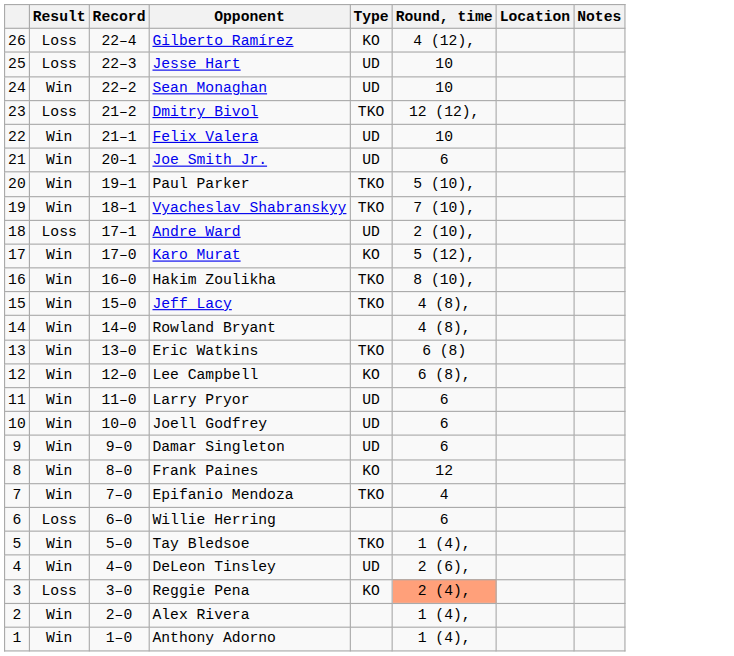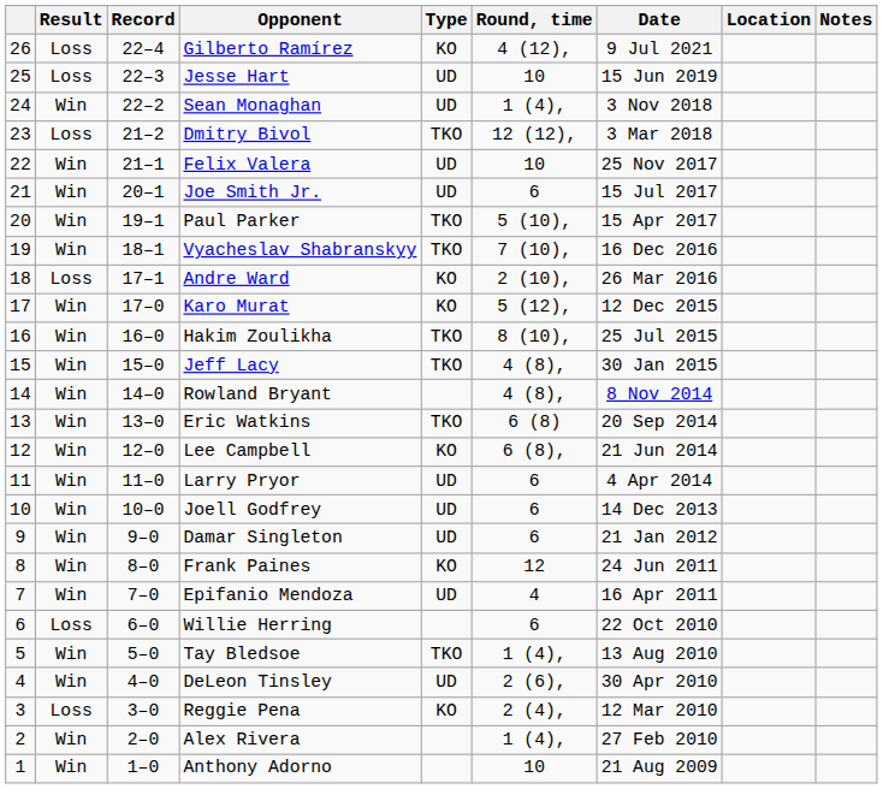 <table class="wikitable" style="text-align:center">
 <tr>
 <th></th>
 <th>Result</th>
 <th>Record</th>
 <th>Opponent</th>
 <th>Type</th>
 <th>Round, time</th>
+<th>Date</th>
 <th>Location</th>
 <th>Notes</th>
 </tr>
 <tr>
 <td>26</td>
 <td>Loss</td>
 <td>22–4</td>
 <td style="text-align:left;"><a href='#'>Gilberto Ramírez</a></td>
 <td>KO</td>
 <td>4 (12), </td>
+<td>9 Jul 2021</td>
 <td style="text-align:left;"></td>
 <td style="text-align:left;"></td>
 </tr>
 <tr>
 <td>25</td>
 <td>Loss</td>
 <td>22–3</td>
 <td style="text-align:left;"><a href='#'>Jesse Hart</a></td>
 <td>UD</td>
 <td>10</td>
+<td>15 Jun 2019</td>
 <td style="text-align:left;"></td>
 <td></td>
 </tr>
 <tr>
 <td>24</td>
 <td>Win</td>
 <td>22–2</td>
 <td style="text-align:left;"><a href='#'>Sean Monaghan</a></td>
 <td>UD</td>
-<td>10</td>
+<td>1 (4), </td>
+<td>3 Nov 2018</td>
 <td style="text-align:left;"></td>
 <td></td>
 </tr>
 <tr>
 <td>23</td>
 <td>Loss</td>
 <td>21–2</td>
 <td style="text-align:left;"><a href='#'>Dmitry Bivol</a></td>
 <td>TKO</td>
 <td>12 (12), </td>
+<td>3 Mar 2018</td>
 <td style="text-align:left;"></td>
 <td style="text-align:left;"></td>
 </tr>
 <tr>
 <td>22</td>
 <td>Win</td>
 <td>21–1</td>
 <td style="text-align:left;"><a href='#'>Felix Valera</a></td>
 <td>UD</td>
 <td>10</td>
+<td>25 Nov 2017</td>
 <td style="text-align:left;"></td>
 <td></td>
 </tr>
 <tr>
 <td>21</td>
 <td>Win</td>
 <td>20–1</td>
 <td style="text-align:left;"><a href='#'>Joe Smith Jr.</a></td>
 <td>UD</td>
 <td>6</td>
+<td>15 Jul 2017</td>
 <td style="text-align:left;"></td>
 <td style="text-align:left;"></td>
 </tr>
 <tr>
 <td>20</td>
 <td>Win</td>
 <td>19–1</td>
 <td style="text-align:left;">Paul Parker</td>
 <td>TKO</td>
 <td>5 (10), </td>
+<td>15 Apr 2017</td>
 <td style="text-align:left;"></td>
 <td></td>
 </tr>
 <tr>
 <td>19</td>
 <td>Win</td>
 <td>18–1</td>
 <td style="text-align:left;"><a href='#'>Vyacheslav Shabranskyy</a></td>
 <td>TKO</td>
 <td>7 (10), </td>
+<td>16 Dec 2016</td>
 <td style="text-align:left;"></td>
 <td></td>
 </tr>
 <tr>
 <td>18</td>
 <td>Loss</td>
 <td>17–1</td>
 <td style="text-align:left;"><a href='#'>Andre Ward</a></td>
-<td>UD</td>
+<td>KO</td>
 <td>2 (10), </td>
+<td>26 Mar 2016</td>
 <td style="text-align:left;"></td>
 <td></td>
 </tr>
 <tr>
 <td>17</td>
 <td>Win</td>
 <td>17–0</td>
 <td style="text-align:left;"><a href='#'>Karo Murat</a></td>
 <td>KO</td>
 <td>5 (12), </td>
+<td>12 Dec 2015</td>
 <td style="text-align:left;"></td>
 <td></td>
 </tr>
 <tr>
 <td>16</td>
 <td>Win</td>
 <td>16–0</td>
 <td style="text-align:left;">Hakim Zoulikha</td>
 <td>TKO</td>
 <td>8 (10), </td>
+<td>25 Jul 2015</td>
 <td style="text-align:left;"></td>
 <td></td>
 </tr>
 <tr>
 <td>15</td>
 <td>Win</td>
 <td>15–0</td>
 <td style="text-align:left;"><a href='#'>Jeff Lacy</a></td>
 <td>TKO</td>
 <td>4 (8), </td>
+<td>30 Jan 2015</td>
 <td style="text-align:left;"></td>
 <td></td>
 </tr>
 <tr>
 <td>14</td>
 <td>Win</td>
 <td>14–0</td>
 <td style="text-align:left;">Rowland Bryant</td>
 <td></td>
 <td>4 (8), </td>
+<td><a href='#'>8 Nov 2014</a></td>
 <td style="text-align:left;"></td>
 <td></td>
 </tr>
 <tr>
 <td>13</td>
 <td>Win</td>
 <td>13–0</td>
 <td style="text-align:left;">Eric Watkins</td>
 <td>TKO</td>
 <td>6 (8)</td>
+<td>20 Sep 2014</td>
 <td style="text-align:left;"></td>
 <td></td>
 </tr>
 <tr>
 <td>12</td>
 <td>Win</td>
 <td>12–0</td>
 <td style="text-align:left;">Lee Campbell</td>
 <td>KO</td>
 <td>6 (8), </td>
+<td>21 Jun 2014</td>
 <td style="text-align:left;"></td>
 <td></td>
 </tr>
 <tr>
 <td>11</td>
 <td>Win</td>
 <td>11–0</td>
 <td style="text-align:left;">Larry Pryor</td>
 <td>UD</td>
 <td>6</td>
+<td>4 Apr 2014</td>
 <td style="text-align:left;"></td>
 <td></td>
 </tr>
 <tr>
 <td>10</td>
 <td>Win</td>
 <td>10–0</td>
 <td style="text-align:left;">Joell Godfrey</td>
 <td>UD</td>
 <td>6</td>
+<td>14 Dec 2013</td>
 <td style="text-align:left;"></td>
 <td></td>
 </tr>
 <tr>
 <td>9</td>
 <td>Win</td>
 <td>9–0</td>
 <td style="text-align:left;">Damar Singleton</td>
 <td>UD</td>
 <td>6</td>
+<td>21 Jan 2012</td>
 <td style="text-align:left;"></td>
 <td></td>
 </tr>
 <tr>
 <td>8</td>
 <td>Win</td>
 <td>8–0</td>
 <td style="text-align:left;">Frank Paines</td>
 <td>KO</td>
 <td>12</td>
+<td>24 Jun 2011</td>
 <td style="text-align:left;"></td>
 <td style="text-align:left;"></td>
 </tr>
 <tr>
 <td>7</td>
 <td>Win</td>
 <td>7–0</td>
 <td style="text-align:left;">Epifanio Mendoza</td>
-<td>TKO</td>
+<td>UD</td>
 <td>4</td>
+<td>16 Apr 2011</td>
 <td style="text-align:left;"></td>
 <td></td>
 </tr>
 <tr>
 <td>6</td>
 <td>Loss</td>
 <td>6–0</td>
 <td style="text-align:left;">Willie Herring</td>
 <td></td>
 <td>6</td>
+<td>22 Oct 2010</td>
 <td style="text-align:left;"></td>
 <td></td>
 </tr>
 <tr>
 <td>5</td>
 <td>Win</td>
 <td>5–0</td>
 <td style="text-align:left;">Tay Bledsoe</td>
 <td>TKO</td>
 <td>1 (4), </td>
+<td>13 Aug 2010</td>
 <td style="text-align:left;"></td>
 <td></td>
 </tr>
 <tr>
 <td>4</td>
 <td>Win</td>
 <td>4–0</td>
 <td style="text-align:left;">DeLeon Tinsley</td>
 <td>UD</td>
 <td>2 (6), </td>
+<td>30 Apr 2010</td>
 <td style="text-align:left;"></td>
 <td></td>
 </tr>
 <tr>
 <td>3</td>
 <td>Loss</td>
 <td>3–0</td>
 <td style="text-align:left;">Reggie Pena</td>
 <td>KO</td>
-<td style="background: lightsalmon;">2 (4), </td>
+<td>2 (4), </td>
+<td>12 Mar 2010</td>
 <td style="text-align:left;"></td>
 <td></td>
 </tr>
 <tr>
 <td>2</td>
 <td>Win</td>
 <td>2–0</td>
 <td style="text-align:left;">Alex Rivera</td>
 <td></td>
 <td>1 (4), </td>
+<td>27 Feb 2010</td>
 <td style="text-align:left;"></td>
 <td></td>
 </tr>
 <tr>
 <td>1</td>
 <td>Win</td>
 <td>1–0</td>
 <td style="text-align:left;">Anthony Adorno</td>
 <td></td>
-<td>1 (4), </td>
+<td>10</td>
+<td>21 Aug 2009</td>
 <td style="text-align:left;"></td>
 <td></td>
 </tr>
 </table>
